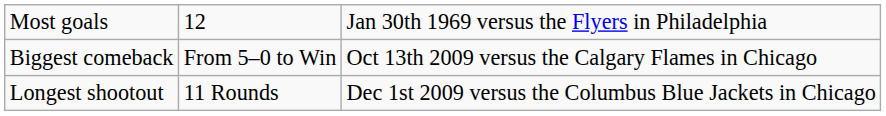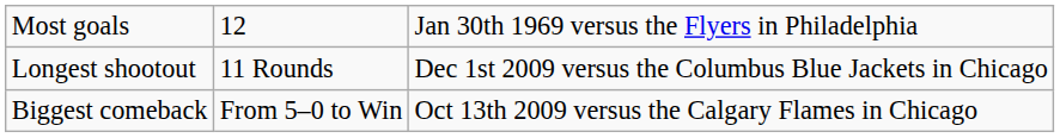 <table class="wikitable">
 <tr>
 <td>Most goals</td>
 <td>12</td>
 <td>Jan 30th 1969 versus the <a href='#'>Flyers</a> in Philadelphia</td>
 </tr>
 <tr>
+<td>Longest shootout</td>
+<td>11 Rounds</td>
+<td>Dec 1st 2009 versus the Columbus Blue Jackets in Chicago</td>
+</tr>
+<tr>
 <td>Biggest comeback</td>
 <td>From 5–0 to Win</td>
 <td>Oct 13th 2009 versus the Calgary Flames in Chicago</td>
 </tr>
-<tr>
-<td>Longest shootout</td>
-<td>11 Rounds</td>
-<td>Dec 1st 2009 versus the Columbus Blue Jackets in Chicago</td>
-</tr>
 </table>
